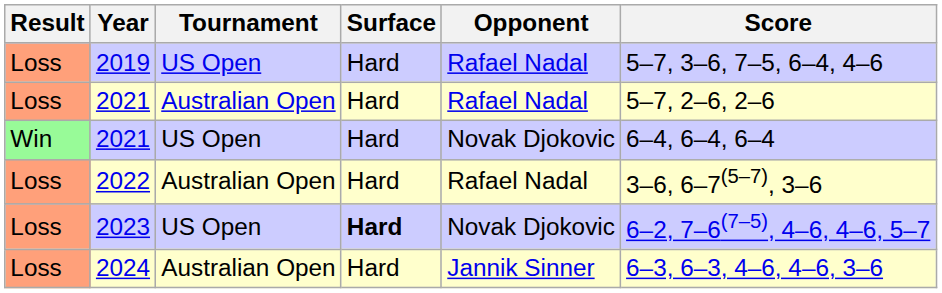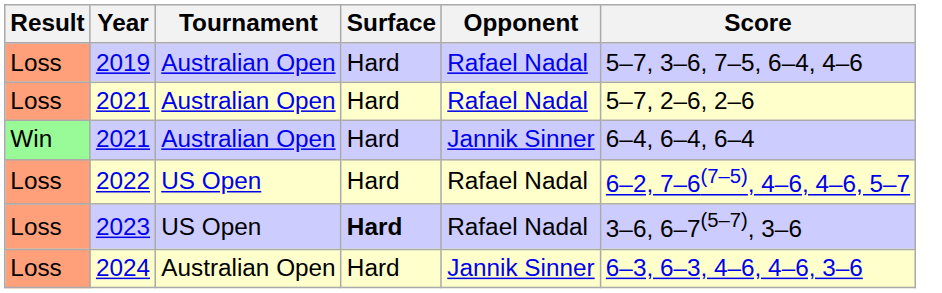 <table class="sortable wikitable">
 <tr>
 <th>Result</th>
 <th>Year</th>
 <th>Tournament</th>
 <th>Surface</th>
 <th>Opponent</th>
 <th>Score</th>
 </tr>
 <tr style="background:#ccf;">
 <td bgcolor=ffa07a>Loss</td>
 <td><a href='#'>2019</a></td>
-<td><a href='#'>US Open</a></td>
+<td><a href='#'>Australian Open</a></td>
 <td>Hard</td>
 <td> <a href='#'>Rafael Nadal</a></td>
 <td>5–7, 3–6, 7–5, 6–4, 4–6</td>
 </tr>
 <tr style="background:#ffc;">
 <td bgcolor=ffa07a>Loss</td>
 <td><a href='#'>2021</a></td>
 <td><a href='#'>Australian Open</a></td>
 <td>Hard</td>
 <td> <a href='#'>Rafael Nadal</a></td>
 <td>5–7, 2–6, 2–6</td>
 </tr>
 <tr style="background:#ccf;">
 <td bgcolor=98fb98>Win</td>
 <td><a href='#'>2021</a></td>
-<td>US Open</td>
+<td><a href='#'>Australian Open</a></td>
 <td>Hard</td>
-<td> Novak Djokovic</td>
+<td> <a href='#'>Jannik Sinner</a></td>
 <td>6–4, 6–4, 6–4</td>
 </tr>
 <tr style="background:#ffffcc;">
 <td bgcolor=ffa07a>Loss</td>
 <td><a href='#'>2022</a></td>
-<td>Australian Open</td>
+<td><a href='#'>US Open</a></td>
 <td>Hard</td>
 <td> Rafael Nadal</td>
-<td>3–6, 6–7<sup>(5–7)</sup>, 3–6</td>
+<td><a href='#'>6–2, 7–6<sup>(7–5)</sup>, 4–6, 4–6, 5–7</a></td>
 </tr>
 <tr style="background:#ccf;">
 <td bgcolor=ffa07a>Loss</td>
 <td><a href='#'>2023</a></td>
 <td>US Open</td>
 <td><strong>Hard</strong></td>
-<td> Novak Djokovic</td>
-<td><a href='#'>6–2, 7–6<sup>(7–5)</sup>, 4–6, 4–6, 5–7</a></td>
+<td> Rafael Nadal</td>
+<td>3–6, 6–7<sup>(5–7)</sup>, 3–6</td>
 </tr>
 <tr style="background:#ffffcc;">
 <td bgcolor=ffa07a>Loss</td>
 <td><a href='#'>2024</a></td>
 <td>Australian Open</td>
 <td>Hard</td>
 <td> <a href='#'>Jannik Sinner</a></td>
 <td><a href='#'>6–3, 6–3, 4–6, 4–6, 3–6</a></td>
 </tr>
 </table>
